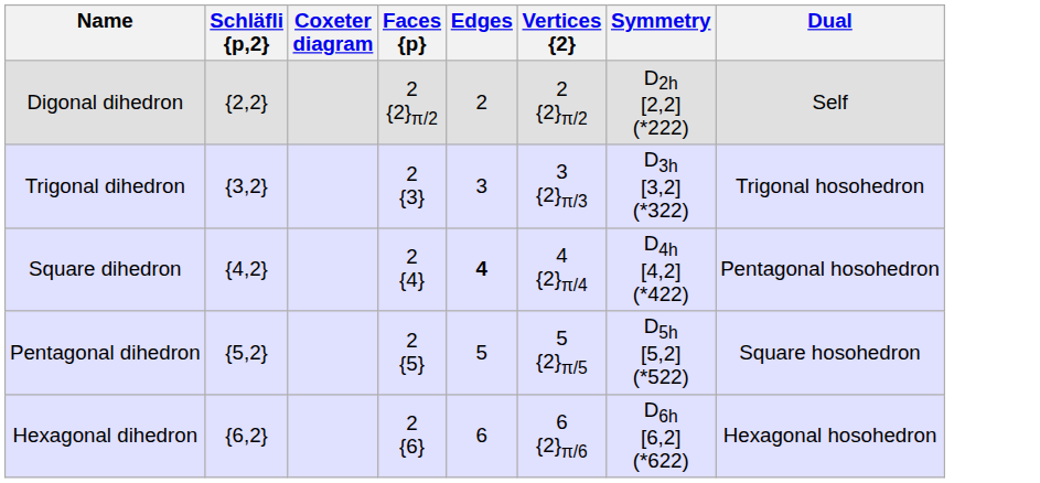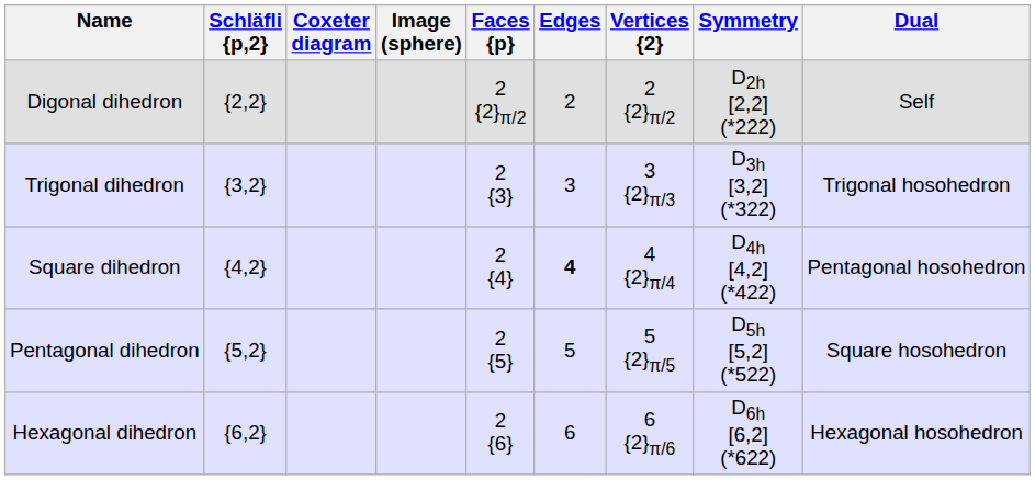 <table class="wikitable" style="text-align:center;">
 <tr valign="top">
 <th>Name</th>
 <th><a href='#'>Schläfli</a><br>{p,2}</th>
 <th><a href='#'>Coxeter<br>diagram</a></th>
+<th>Image<br>(sphere)</th>
 <th><a href='#'>Faces</a><br>{p}</th>
 <th><a href='#'>Edges</a></th>
 <th><a href='#'>Vertices</a><br>{2}</th>
 <th><a href='#'>Symmetry</a></th>
 <th><a href='#'>Dual</a></th>
 </tr>
 <tr bgcolor="#e0e0e0">
 <td>Digonal dihedron</td>
 <td>{2,2}</td>
+<td></td>
 <td></td>
 <td>2<br>{2}<sub>π/2</sub></td>
 <td>2</td>
 <td>2<br>{2}<sub>π/2</sub></td>
 <td>D<sub>2h</sub><br>[2,2]<br>(*222)</td>
 <td>Self</td>
 </tr>
 <tr bgcolor="#e0e0ff">
 <td>Trigonal dihedron</td>
 <td>{3,2}</td>
 <td></td>
+<td></td>
 <td>2<br>{3}</td>
 <td>3</td>
 <td>3<br>{2}<sub>π/3</sub></td>
 <td>D<sub>3h</sub><br>[3,2]<br>(*322)</td>
 <td>Trigonal hosohedron</td>
 </tr>
 <tr bgcolor="#e0e0ff">
 <td>Square dihedron</td>
 <td>{4,2}</td>
+<td></td>
 <td></td>
 <td>2<br>{4}</td>
 <td><strong>4</strong></td>
 <td>4<br>{2}<sub>π/4</sub></td>
 <td>D<sub>4h</sub><br>[4,2]<br>(*422)</td>
 <td>Pentagonal hosohedron</td>
 </tr>
 <tr bgcolor="#e0e0ff">
 <td>Pentagonal dihedron</td>
 <td>{5,2}</td>
 <td></td>
+<td></td>
 <td>2<br>{5}</td>
 <td>5</td>
 <td>5<br>{2}<sub>π/5</sub></td>
 <td>D<sub>5h</sub><br>[5,2]<br>(*522)</td>
 <td>Square hosohedron</td>
 </tr>
 <tr bgcolor="#e0e0ff">
 <td>Hexagonal dihedron</td>
 <td>{6,2}</td>
 <td></td>
+<td></td>
 <td>2<br>{6}</td>
 <td>6</td>
 <td>6<br>{2}<sub>π/6</sub></td>
 <td>D<sub>6h</sub><br>[6,2]<br>(*622)</td>
 <td>Hexagonal hosohedron</td>
 </tr>
 </table>
